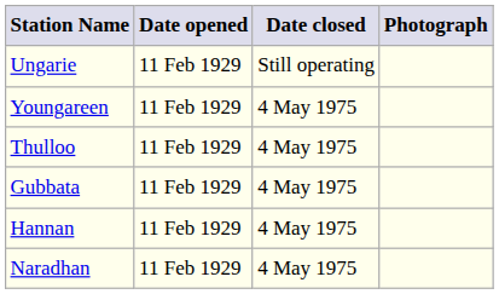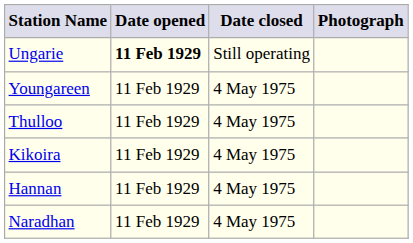 <table class="sortable wikitable" style="font-size:90%; border:0; text-align:left; line-height:150%;">
 <tr align=left>
 <th style="background:#ddddec">Station Name</th>
 <th style="background:#ddddec">Date opened</th>
 <th style="background:#ddddec">Date closed</th>
 <th style="background:#ddddec">Photograph</th>
 </tr>
 <tr style="vertical-align:top; background:#ffffec;">
 <td><a href='#'>Ungarie</a></td>
-<td>11 Feb 1929</td>
+<td><strong>11 Feb 1929</strong></td>
 <td>Still operating</td>
 <td></td>
 </tr>
 <tr style="vertical-align:top; background:#ffffec;">
 <td><a href='#'>Youngareen</a></td>
 <td>11 Feb 1929</td>
 <td>4 May 1975</td>
 <td></td>
 </tr>
 <tr style="vertical-align:top; background:#ffffec;">
 <td><a href='#'>Thulloo</a></td>
 <td>11 Feb 1929</td>
 <td>4 May 1975</td>
 <td></td>
 </tr>
 <tr style="vertical-align:top; background:#ffffec;">
-<td><a href='#'>Gubbata</a></td>
+<td><a href='#'>Kikoira</a></td>
 <td>11 Feb 1929</td>
 <td>4 May 1975</td>
 <td></td>
 </tr>
 <tr style="vertical-align:top; background:#ffffec;">
 <td><a href='#'>Hannan</a></td>
 <td>11 Feb 1929</td>
 <td>4 May 1975</td>
 <td></td>
 </tr>
 <tr style="vertical-align:top; background:#ffffec;">
 <td><a href='#'>Naradhan</a></td>
 <td>11 Feb 1929</td>
 <td>4 May 1975</td>
 <td></td>
 </tr>
 </table>
